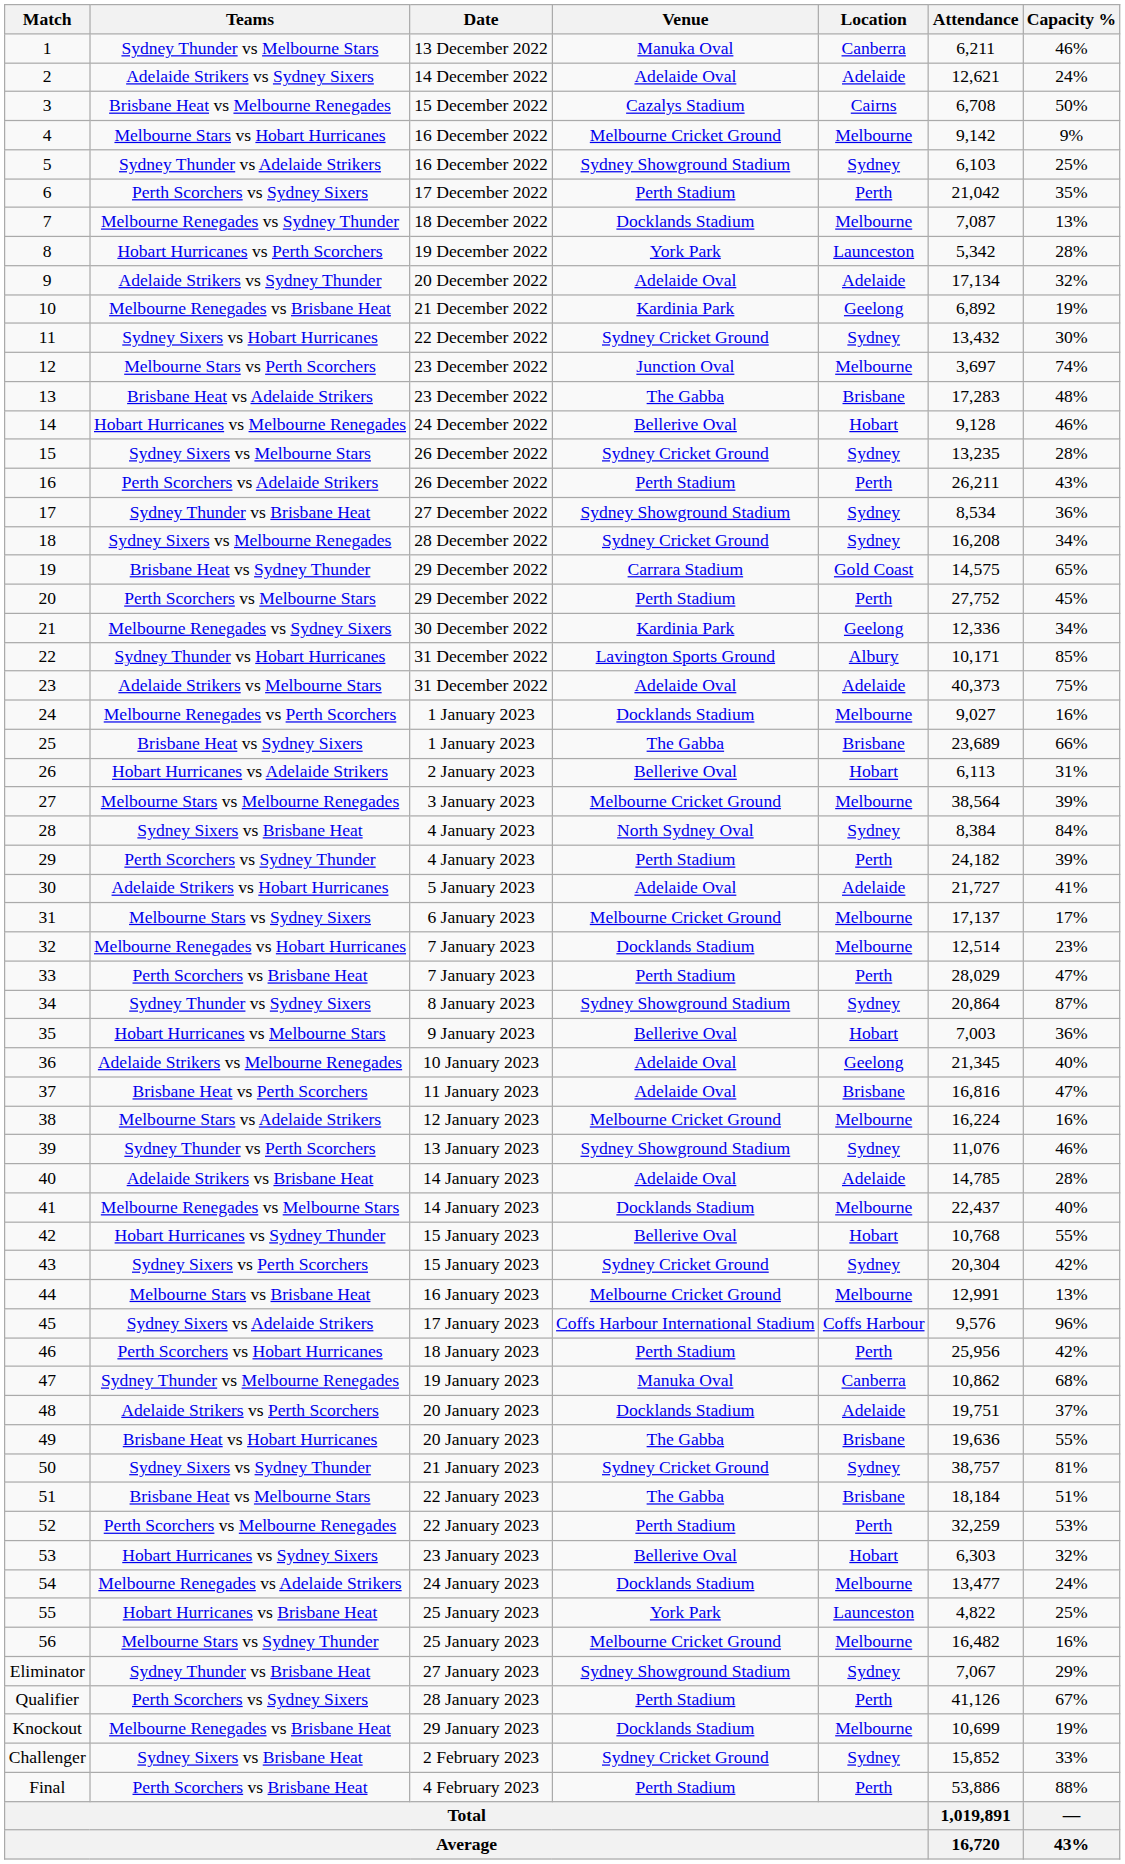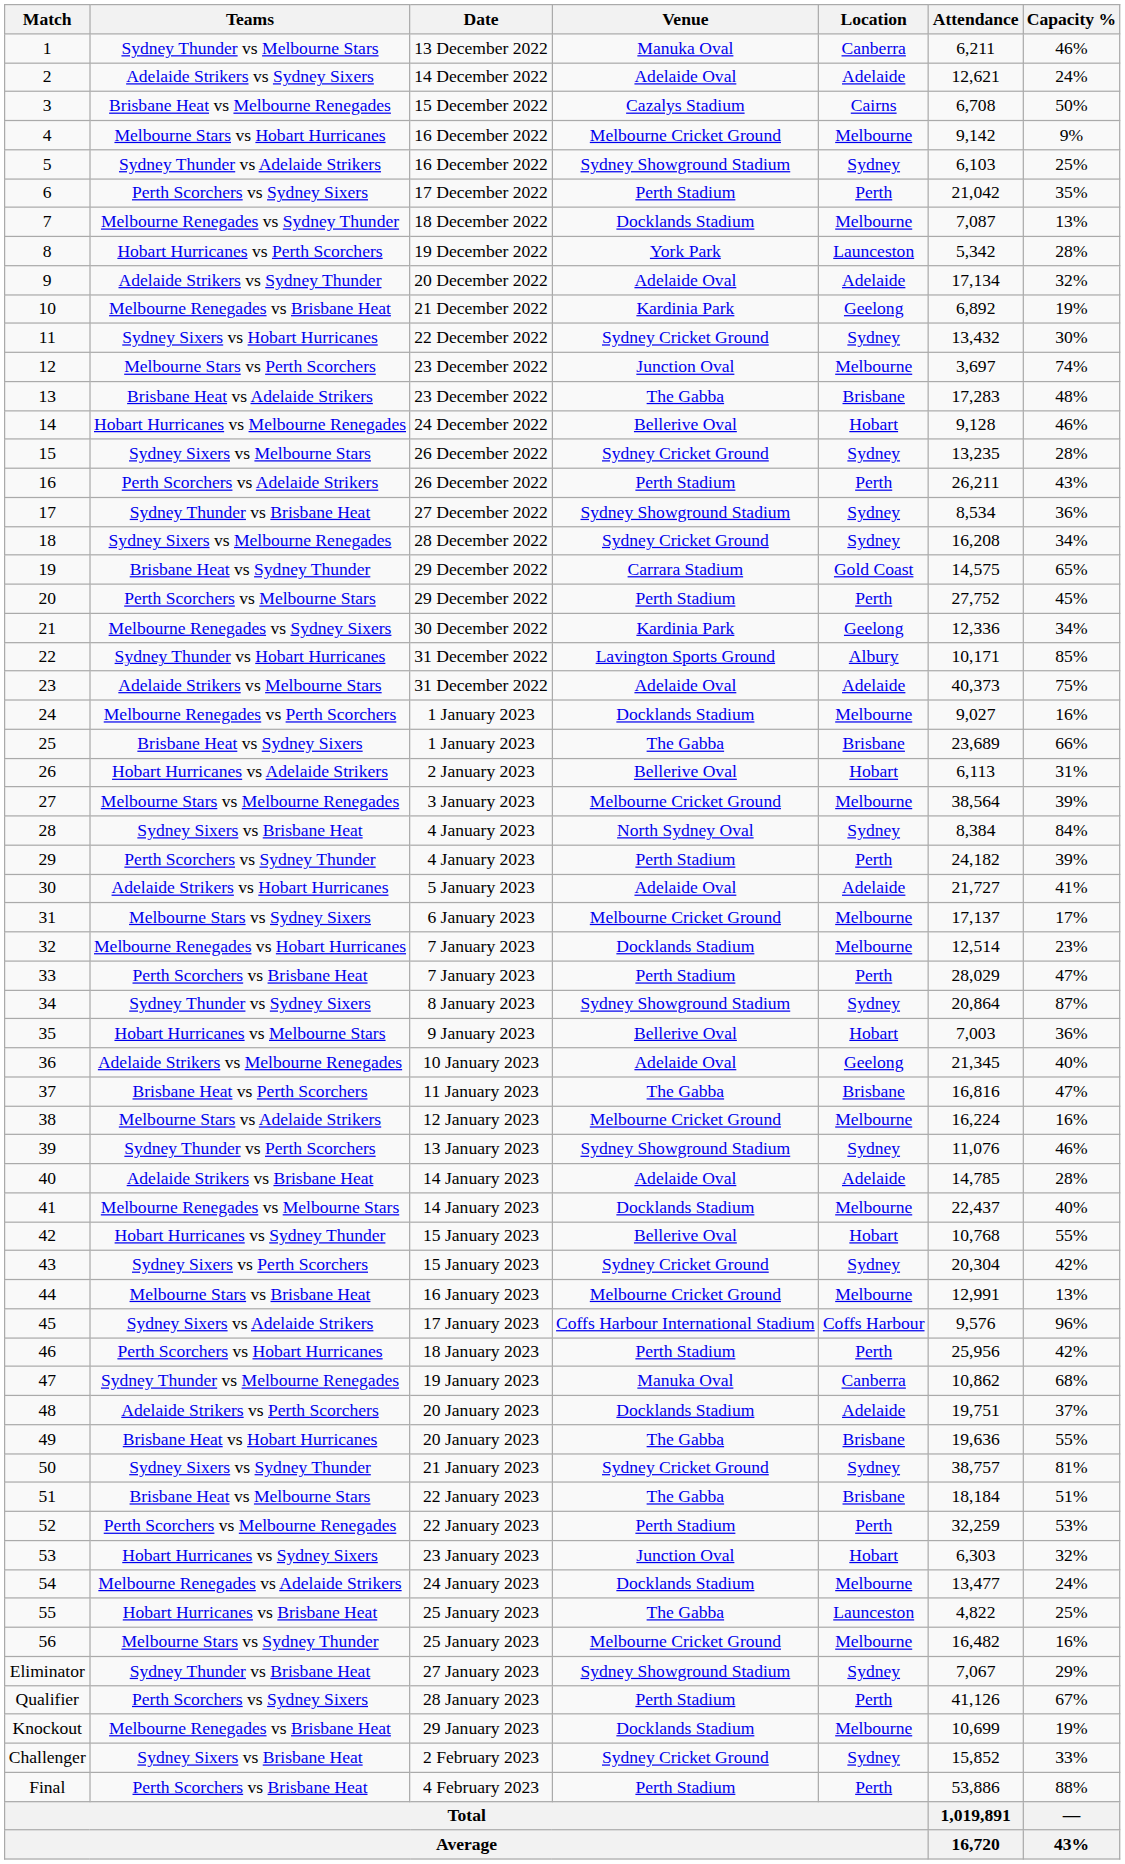 <table class="wikitable sortable" style="text-align: center; font-size:90%;">
 <tr>
 <th>Match</th>
 <th>Teams</th>
 <th>Date</th>
 <th>Venue</th>
 <th>Location</th>
 <th>Attendance</th>
 <th>Capacity %</th>
 </tr>
 <tr>
 <td>1</td>
 <td><a href='#'>Sydney Thunder</a> vs <a href='#'>Melbourne Stars</a></td>
 <td>13 December 2022</td>
 <td><a href='#'>Manuka Oval</a></td>
 <td><a href='#'>Canberra</a></td>
 <td>6,211</td>
 <td>46%</td>
 </tr>
 <tr>
 <td>2</td>
 <td><a href='#'>Adelaide Strikers</a> vs <a href='#'>Sydney Sixers</a></td>
 <td>14 December 2022</td>
 <td><a href='#'>Adelaide Oval</a></td>
 <td><a href='#'>Adelaide</a></td>
 <td>12,621</td>
 <td>24%</td>
 </tr>
 <tr>
 <td>3</td>
 <td><a href='#'>Brisbane Heat</a> vs <a href='#'>Melbourne Renegades</a></td>
 <td>15 December 2022</td>
 <td><a href='#'>Cazalys Stadium</a></td>
 <td><a href='#'>Cairns</a></td>
 <td>6,708</td>
 <td>50%</td>
 </tr>
 <tr>
 <td>4</td>
 <td><a href='#'>Melbourne Stars</a> vs <a href='#'>Hobart Hurricanes</a></td>
 <td>16 December 2022</td>
 <td><a href='#'>Melbourne Cricket Ground</a></td>
 <td><a href='#'>Melbourne</a></td>
 <td>9,142</td>
 <td>9%</td>
 </tr>
 <tr>
 <td>5</td>
 <td><a href='#'>Sydney Thunder</a> vs <a href='#'>Adelaide Strikers</a></td>
 <td>16 December 2022</td>
 <td><a href='#'>Sydney Showground Stadium</a></td>
 <td><a href='#'>Sydney</a></td>
 <td>6,103</td>
 <td>25%</td>
 </tr>
 <tr>
 <td>6</td>
 <td><a href='#'>Perth Scorchers</a> vs <a href='#'>Sydney Sixers</a></td>
 <td>17 December 2022</td>
 <td><a href='#'>Perth Stadium</a></td>
 <td><a href='#'>Perth</a></td>
 <td>21,042</td>
 <td>35%</td>
 </tr>
 <tr>
 <td>7</td>
 <td><a href='#'>Melbourne Renegades</a> vs <a href='#'>Sydney Thunder</a></td>
 <td>18 December 2022</td>
 <td><a href='#'>Docklands Stadium</a></td>
 <td><a href='#'>Melbourne</a></td>
 <td>7,087</td>
 <td>13%</td>
 </tr>
 <tr>
 <td>8</td>
 <td><a href='#'>Hobart Hurricanes</a> vs <a href='#'>Perth Scorchers</a></td>
 <td>19 December 2022</td>
 <td><a href='#'>York Park</a></td>
 <td><a href='#'>Launceston</a></td>
 <td>5,342</td>
 <td>28%</td>
 </tr>
 <tr>
 <td>9</td>
 <td><a href='#'>Adelaide Strikers</a> vs <a href='#'>Sydney Thunder</a></td>
 <td>20 December 2022</td>
 <td><a href='#'>Adelaide Oval</a></td>
 <td><a href='#'>Adelaide</a></td>
 <td>17,134</td>
 <td>32%</td>
 </tr>
 <tr>
 <td>10</td>
 <td><a href='#'>Melbourne Renegades</a> vs <a href='#'>Brisbane Heat</a></td>
 <td>21 December 2022</td>
 <td><a href='#'>Kardinia Park</a></td>
 <td><a href='#'>Geelong</a></td>
 <td>6,892</td>
 <td>19%</td>
 </tr>
 <tr>
 <td>11</td>
 <td><a href='#'>Sydney Sixers</a> vs <a href='#'>Hobart Hurricanes</a></td>
 <td>22 December 2022</td>
 <td><a href='#'>Sydney Cricket Ground</a></td>
 <td><a href='#'>Sydney</a></td>
 <td>13,432</td>
 <td>30%</td>
 </tr>
 <tr>
 <td>12</td>
 <td><a href='#'>Melbourne Stars</a> vs <a href='#'>Perth Scorchers</a></td>
 <td>23 December 2022</td>
 <td><a href='#'>Junction Oval</a></td>
 <td><a href='#'>Melbourne</a></td>
 <td>3,697</td>
 <td>74%</td>
 </tr>
 <tr>
 <td>13</td>
 <td><a href='#'>Brisbane Heat</a> vs <a href='#'>Adelaide Strikers</a></td>
 <td>23 December 2022</td>
 <td><a href='#'>The Gabba</a></td>
 <td><a href='#'>Brisbane</a></td>
 <td>17,283</td>
 <td>48%</td>
 </tr>
 <tr>
 <td>14</td>
 <td><a href='#'>Hobart Hurricanes</a> vs <a href='#'>Melbourne Renegades</a></td>
 <td>24 December 2022</td>
 <td><a href='#'>Bellerive Oval</a></td>
 <td><a href='#'>Hobart</a></td>
 <td>9,128</td>
 <td>46%</td>
 </tr>
 <tr>
 <td>15</td>
 <td><a href='#'>Sydney Sixers</a> vs <a href='#'>Melbourne Stars</a></td>
 <td>26 December 2022</td>
 <td><a href='#'>Sydney Cricket Ground</a></td>
 <td><a href='#'>Sydney</a></td>
 <td>13,235</td>
 <td>28%</td>
 </tr>
 <tr>
 <td>16</td>
 <td><a href='#'>Perth Scorchers</a> vs <a href='#'>Adelaide Strikers</a></td>
 <td>26 December 2022</td>
 <td><a href='#'>Perth Stadium</a></td>
 <td><a href='#'>Perth</a></td>
 <td>26,211</td>
 <td>43%</td>
 </tr>
 <tr>
 <td>17</td>
 <td><a href='#'>Sydney Thunder</a> vs <a href='#'>Brisbane Heat</a></td>
 <td>27 December 2022</td>
 <td><a href='#'>Sydney Showground Stadium</a></td>
 <td><a href='#'>Sydney</a></td>
 <td>8,534</td>
 <td>36%</td>
 </tr>
 <tr>
 <td>18</td>
 <td><a href='#'>Sydney Sixers</a> vs <a href='#'>Melbourne Renegades</a></td>
 <td>28 December 2022</td>
 <td><a href='#'>Sydney Cricket Ground</a></td>
 <td><a href='#'>Sydney</a></td>
 <td>16,208</td>
 <td>34%</td>
 </tr>
 <tr>
 <td>19</td>
 <td><a href='#'>Brisbane Heat</a> vs <a href='#'>Sydney Thunder</a></td>
 <td>29 December 2022</td>
 <td><a href='#'>Carrara Stadium</a></td>
 <td><a href='#'>Gold Coast</a></td>
 <td>14,575</td>
 <td>65%</td>
 </tr>
 <tr>
 <td>20</td>
 <td><a href='#'>Perth Scorchers</a> vs <a href='#'>Melbourne Stars</a></td>
 <td>29 December 2022</td>
 <td><a href='#'>Perth Stadium</a></td>
 <td><a href='#'>Perth</a></td>
 <td>27,752</td>
 <td>45%</td>
 </tr>
 <tr>
 <td>21</td>
 <td><a href='#'>Melbourne Renegades</a> vs <a href='#'>Sydney Sixers</a></td>
 <td>30 December 2022</td>
 <td><a href='#'>Kardinia Park</a></td>
 <td><a href='#'>Geelong</a></td>
 <td>12,336</td>
 <td>34%</td>
 </tr>
 <tr>
 <td>22</td>
 <td><a href='#'>Sydney Thunder</a> vs <a href='#'>Hobart Hurricanes</a></td>
 <td>31 December 2022</td>
 <td><a href='#'>Lavington Sports Ground</a></td>
 <td><a href='#'>Albury</a></td>
 <td>10,171</td>
 <td>85%</td>
 </tr>
 <tr>
 <td>23</td>
 <td><a href='#'>Adelaide Strikers</a> vs <a href='#'>Melbourne Stars</a></td>
 <td>31 December 2022</td>
 <td><a href='#'>Adelaide Oval</a></td>
 <td><a href='#'>Adelaide</a></td>
 <td>40,373</td>
 <td>75%</td>
 </tr>
 <tr>
 <td>24</td>
 <td><a href='#'>Melbourne Renegades</a> vs <a href='#'>Perth Scorchers</a></td>
 <td>1 January 2023</td>
 <td><a href='#'>Docklands Stadium</a></td>
 <td><a href='#'>Melbourne</a></td>
 <td>9,027</td>
 <td>16%</td>
 </tr>
 <tr>
 <td>25</td>
 <td><a href='#'>Brisbane Heat</a> vs <a href='#'>Sydney Sixers</a></td>
 <td>1 January 2023</td>
 <td><a href='#'>The Gabba</a></td>
 <td><a href='#'>Brisbane</a></td>
 <td>23,689</td>
 <td>66%</td>
 </tr>
 <tr>
 <td>26</td>
 <td><a href='#'>Hobart Hurricanes</a> vs <a href='#'>Adelaide Strikers</a></td>
 <td>2 January 2023</td>
 <td><a href='#'>Bellerive Oval</a></td>
 <td><a href='#'>Hobart</a></td>
 <td>6,113</td>
 <td>31%</td>
 </tr>
 <tr>
 <td>27</td>
 <td><a href='#'>Melbourne Stars</a> vs <a href='#'>Melbourne Renegades</a></td>
 <td>3 January 2023</td>
 <td><a href='#'>Melbourne Cricket Ground</a></td>
 <td><a href='#'>Melbourne</a></td>
 <td>38,564</td>
 <td>39%</td>
 </tr>
 <tr>
 <td>28</td>
 <td><a href='#'>Sydney Sixers</a> vs <a href='#'>Brisbane Heat</a></td>
 <td>4 January 2023</td>
 <td><a href='#'>North Sydney Oval</a></td>
 <td><a href='#'>Sydney</a></td>
 <td>8,384</td>
 <td>84%</td>
 </tr>
 <tr>
 <td>29</td>
 <td><a href='#'>Perth Scorchers</a> vs <a href='#'>Sydney Thunder</a></td>
 <td>4 January 2023</td>
 <td><a href='#'>Perth Stadium</a></td>
 <td><a href='#'>Perth</a></td>
 <td>24,182</td>
 <td>39%</td>
 </tr>
 <tr>
 <td>30</td>
 <td><a href='#'>Adelaide Strikers</a> vs <a href='#'>Hobart Hurricanes</a></td>
 <td>5 January 2023</td>
 <td><a href='#'>Adelaide Oval</a></td>
 <td><a href='#'>Adelaide</a></td>
 <td>21,727</td>
 <td>41%</td>
 </tr>
 <tr>
 <td>31</td>
 <td><a href='#'>Melbourne Stars</a> vs <a href='#'>Sydney Sixers</a></td>
 <td>6 January 2023</td>
 <td><a href='#'>Melbourne Cricket Ground</a></td>
 <td><a href='#'>Melbourne</a></td>
 <td>17,137</td>
 <td>17%</td>
 </tr>
 <tr>
 <td>32</td>
 <td><a href='#'>Melbourne Renegades</a> vs <a href='#'>Hobart Hurricanes</a></td>
 <td>7 January 2023</td>
 <td><a href='#'>Docklands Stadium</a></td>
 <td><a href='#'>Melbourne</a></td>
 <td>12,514</td>
 <td>23%</td>
 </tr>
 <tr>
 <td>33</td>
 <td><a href='#'>Perth Scorchers</a> vs <a href='#'>Brisbane Heat</a></td>
 <td>7 January 2023</td>
 <td><a href='#'>Perth Stadium</a></td>
 <td><a href='#'>Perth</a></td>
 <td>28,029</td>
 <td>47%</td>
 </tr>
 <tr>
 <td>34</td>
 <td><a href='#'>Sydney Thunder</a> vs <a href='#'>Sydney Sixers</a></td>
 <td>8 January 2023</td>
 <td><a href='#'>Sydney Showground Stadium</a></td>
 <td><a href='#'>Sydney</a></td>
 <td>20,864</td>
 <td>87%</td>
 </tr>
 <tr>
 <td>35</td>
 <td><a href='#'>Hobart Hurricanes</a> vs <a href='#'>Melbourne Stars</a></td>
 <td>9 January 2023</td>
 <td><a href='#'>Bellerive Oval</a></td>
 <td><a href='#'>Hobart</a></td>
 <td>7,003</td>
 <td>36%</td>
 </tr>
 <tr>
 <td>36</td>
 <td><a href='#'>Adelaide Strikers</a> vs <a href='#'>Melbourne Renegades</a></td>
 <td>10 January 2023</td>
 <td><a href='#'>Adelaide Oval</a></td>
 <td><a href='#'>Geelong</a></td>
 <td>21,345</td>
 <td>40%</td>
 </tr>
 <tr>
 <td>37</td>
 <td><a href='#'>Brisbane Heat</a> vs <a href='#'>Perth Scorchers</a></td>
 <td>11 January 2023</td>
-<td><a href='#'>Adelaide Oval</a></td>
+<td><a href='#'>The Gabba</a></td>
 <td><a href='#'>Brisbane</a></td>
 <td>16,816</td>
 <td>47%</td>
 </tr>
 <tr>
 <td>38</td>
 <td><a href='#'>Melbourne Stars</a> vs <a href='#'>Adelaide Strikers</a></td>
 <td>12 January 2023</td>
 <td><a href='#'>Melbourne Cricket Ground</a></td>
 <td><a href='#'>Melbourne</a></td>
 <td>16,224</td>
 <td>16%</td>
 </tr>
 <tr>
 <td>39</td>
 <td><a href='#'>Sydney Thunder</a> vs <a href='#'>Perth Scorchers</a></td>
 <td>13 January 2023</td>
 <td><a href='#'>Sydney Showground Stadium</a></td>
 <td><a href='#'>Sydney</a></td>
 <td>11,076</td>
 <td>46%</td>
 </tr>
 <tr>
 <td>40</td>
 <td><a href='#'>Adelaide Strikers</a> vs <a href='#'>Brisbane Heat</a></td>
 <td>14 January 2023</td>
 <td><a href='#'>Adelaide Oval</a></td>
 <td><a href='#'>Adelaide</a></td>
 <td>14,785</td>
 <td>28%</td>
 </tr>
 <tr>
 <td>41</td>
 <td><a href='#'>Melbourne Renegades</a> vs <a href='#'>Melbourne Stars</a></td>
 <td>14 January 2023</td>
 <td><a href='#'>Docklands Stadium</a></td>
 <td><a href='#'>Melbourne</a></td>
 <td>22,437</td>
 <td>40%</td>
 </tr>
 <tr>
 <td>42</td>
 <td><a href='#'>Hobart Hurricanes</a> vs <a href='#'>Sydney Thunder</a></td>
 <td>15 January 2023</td>
 <td><a href='#'>Bellerive Oval</a></td>
 <td><a href='#'>Hobart</a></td>
 <td>10,768</td>
 <td>55%</td>
 </tr>
 <tr>
 <td>43</td>
 <td><a href='#'>Sydney Sixers</a> vs <a href='#'>Perth Scorchers</a></td>
 <td>15 January 2023</td>
 <td><a href='#'>Sydney Cricket Ground</a></td>
 <td><a href='#'>Sydney</a></td>
 <td>20,304</td>
 <td>42%</td>
 </tr>
 <tr>
 <td>44</td>
 <td><a href='#'>Melbourne Stars</a> vs <a href='#'>Brisbane Heat</a></td>
 <td>16 January 2023</td>
 <td><a href='#'>Melbourne Cricket Ground</a></td>
 <td><a href='#'>Melbourne</a></td>
 <td>12,991</td>
 <td>13%</td>
 </tr>
 <tr>
 <td>45</td>
 <td><a href='#'>Sydney Sixers</a> vs <a href='#'>Adelaide Strikers</a></td>
 <td>17 January 2023</td>
 <td><a href='#'>Coffs Harbour International Stadium</a></td>
 <td><a href='#'>Coffs Harbour</a></td>
 <td>9,576</td>
 <td>96%</td>
 </tr>
 <tr>
 <td>46</td>
 <td><a href='#'>Perth Scorchers</a> vs <a href='#'>Hobart Hurricanes</a></td>
 <td>18 January 2023</td>
 <td><a href='#'>Perth Stadium</a></td>
 <td><a href='#'>Perth</a></td>
 <td>25,956</td>
 <td>42%</td>
 </tr>
 <tr>
 <td>47</td>
 <td><a href='#'>Sydney Thunder</a> vs <a href='#'>Melbourne Renegades</a></td>
 <td>19 January 2023</td>
 <td><a href='#'>Manuka Oval</a></td>
 <td><a href='#'>Canberra</a></td>
 <td>10,862</td>
 <td>68%</td>
 </tr>
 <tr>
 <td>48</td>
 <td><a href='#'>Adelaide Strikers</a> vs <a href='#'>Perth Scorchers</a></td>
 <td>20 January 2023</td>
 <td><a href='#'>Docklands Stadium</a></td>
 <td><a href='#'>Adelaide</a></td>
 <td>19,751</td>
 <td>37%</td>
 </tr>
 <tr>
 <td>49</td>
 <td><a href='#'>Brisbane Heat</a> vs <a href='#'>Hobart Hurricanes</a></td>
 <td>20 January 2023</td>
 <td><a href='#'>The Gabba</a></td>
 <td><a href='#'>Brisbane</a></td>
 <td>19,636</td>
 <td>55%</td>
 </tr>
 <tr>
 <td>50</td>
 <td><a href='#'>Sydney Sixers</a> vs <a href='#'>Sydney Thunder</a></td>
 <td>21 January 2023</td>
 <td><a href='#'>Sydney Cricket Ground</a></td>
 <td><a href='#'>Sydney</a></td>
 <td>38,757</td>
 <td>81%</td>
 </tr>
 <tr>
 <td>51</td>
 <td><a href='#'>Brisbane Heat</a> vs <a href='#'>Melbourne Stars</a></td>
 <td>22 January 2023</td>
 <td><a href='#'>The Gabba</a></td>
 <td><a href='#'>Brisbane</a></td>
 <td>18,184</td>
 <td>51%</td>
 </tr>
 <tr>
 <td>52</td>
 <td><a href='#'>Perth Scorchers</a> vs <a href='#'>Melbourne Renegades</a></td>
 <td>22 January 2023</td>
 <td><a href='#'>Perth Stadium</a></td>
 <td><a href='#'>Perth</a></td>
 <td>32,259</td>
 <td>53%</td>
 </tr>
 <tr>
 <td>53</td>
 <td><a href='#'>Hobart Hurricanes</a> vs <a href='#'>Sydney Sixers</a></td>
 <td>23 January 2023</td>
-<td><a href='#'>Bellerive Oval</a></td>
+<td><a href='#'>Junction Oval</a></td>
 <td><a href='#'>Hobart</a></td>
 <td>6,303</td>
 <td>32%</td>
 </tr>
 <tr>
 <td>54</td>
 <td><a href='#'>Melbourne Renegades</a> vs <a href='#'>Adelaide Strikers</a></td>
 <td>24 January 2023</td>
 <td><a href='#'>Docklands Stadium</a></td>
 <td><a href='#'>Melbourne</a></td>
 <td>13,477</td>
 <td>24%</td>
 </tr>
 <tr>
 <td>55</td>
 <td><a href='#'>Hobart Hurricanes</a> vs <a href='#'>Brisbane Heat</a></td>
 <td>25 January 2023</td>
-<td><a href='#'>York Park</a></td>
+<td><a href='#'>The Gabba</a></td>
 <td><a href='#'>Launceston</a></td>
 <td>4,822</td>
 <td>25%</td>
 </tr>
 <tr>
 <td>56</td>
 <td><a href='#'>Melbourne Stars</a> vs <a href='#'>Sydney Thunder</a></td>
 <td>25 January 2023</td>
 <td><a href='#'>Melbourne Cricket Ground</a></td>
 <td><a href='#'>Melbourne</a></td>
 <td>16,482</td>
 <td>16%</td>
 </tr>
 <tr>
 <td>Eliminator</td>
 <td><a href='#'>Sydney Thunder</a> vs <a href='#'>Brisbane Heat</a></td>
 <td>27 January 2023</td>
 <td><a href='#'>Sydney Showground Stadium</a></td>
 <td><a href='#'>Sydney</a></td>
 <td>7,067</td>
 <td>29%</td>
 </tr>
 <tr>
 <td>Qualifier</td>
 <td><a href='#'>Perth Scorchers</a> vs <a href='#'>Sydney Sixers</a></td>
 <td>28 January 2023</td>
 <td><a href='#'>Perth Stadium</a></td>
 <td><a href='#'>Perth</a></td>
 <td>41,126</td>
 <td>67%</td>
 </tr>
 <tr>
 <td>Knockout</td>
 <td><a href='#'>Melbourne Renegades</a> vs <a href='#'>Brisbane Heat</a></td>
 <td>29 January 2023</td>
 <td><a href='#'>Docklands Stadium</a></td>
 <td><a href='#'>Melbourne</a></td>
 <td>10,699</td>
 <td>19%</td>
 </tr>
 <tr>
 <td>Challenger</td>
 <td><a href='#'>Sydney Sixers</a> vs <a href='#'>Brisbane Heat</a></td>
 <td>2 February 2023</td>
 <td><a href='#'>Sydney Cricket Ground</a></td>
 <td><a href='#'>Sydney</a></td>
 <td>15,852</td>
 <td>33%</td>
 </tr>
 <tr>
 <td>Final</td>
 <td><a href='#'>Perth Scorchers</a> vs <a href='#'>Brisbane Heat</a></td>
 <td>4 February 2023</td>
 <td><a href='#'>Perth Stadium</a></td>
 <td><a href='#'>Perth</a></td>
 <td>53,886</td>
 <td>88%</td>
 </tr>
 <tr>
 <th colspan="5">Total</th>
 <th>1,019,891</th>
 <th>—</th>
 </tr>
 <tr>
 <th colspan="5">Average</th>
 <th>16,720</th>
 <th>43%</th>
 </tr>
 </table>
